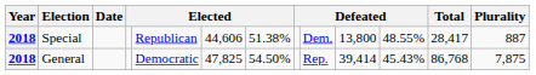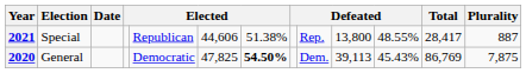 <table class="wikitable">
 <tr>
 <th>Year</th>
 <th>Election</th>
 <th>Date</th>
 <th colspan="4">Elected</th>
 <th colspan="4">Defeated</th>
 <th>Total</th>
 <th>Plurality</th>
 </tr>
 <tr>
-<th><a href='#'>2018</a><br><a href='#'></a></th>
+<th><a href='#'>2021</a><br><a href='#'></a></th>
 <td valign="top">Special</td>
 <td valign="top"></td>
 <td valign="top"></td>
 <td valign="top" ><a href='#'>Republican</a></td>
 <td valign="top" align="right">44,606</td>
 <td valign="top" align="right">51.38%</td>
 <td valign="top"></td>
-<td valign="top" ><a href='#'>Dem.</a></td>
+<td valign="top" ><a href='#'>Rep.</a></td>
 <td valign="top" align="right">13,800</td>
 <td valign="top" align="right">48.55%</td>
 <td valign="top" align="right">28,417</td>
 <td valign="top" align="right">887</td>
 </tr>
 <tr>
-<th><a href='#'>2018</a></th>
+<th><a href='#'>2020</a></th>
 <td valign="top">General</td>
 <td valign="top"></td>
 <td valign="top"></td>
 <td valign="top" ><a href='#'>Democratic</a></td>
 <td valign="top" align="right">47,825</td>
-<td valign="top" align="right">54.50%</td>
+<td valign="top" align="right"><strong>54.50%</strong></td>
 <td></td>
-<td valign="top" ><a href='#'>Rep.</a></td>
-<td valign="top" align="right">39,414</td>
+<td valign="top" ><a href='#'>Dem.</a></td>
+<td valign="top" align="right">39,113</td>
 <td valign="top" align="right">45.43%</td>
-<td valign="top" align="right">86,768</td>
+<td valign="top" align="right">86,769</td>
 <td valign="top" align="right">7,875</td>
 </tr>
 </table>
